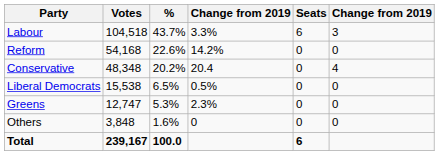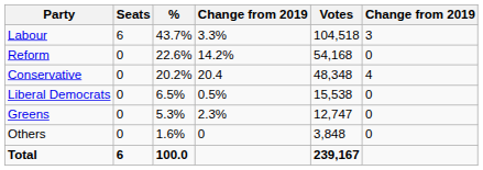 <table class="wikitable">
 <tr>
 <th>Party</th>
-<th>Votes</th>
+<th>Seats</th>
 <th>%</th>
 <th>Change from 2019</th>
-<th>Seats</th>
+<th>Votes</th>
 <th>Change from 2019</th>
 </tr>
 <tr>
 <td><a href='#'>Labour</a></td>
-<td>104,518</td>
+<td>6</td>
 <td>43.7%</td>
 <td>3.3%</td>
-<td>6</td>
+<td>104,518</td>
 <td>3</td>
 </tr>
 <tr>
 <td><a href='#'>Reform</a></td>
-<td>54,168</td>
+<td>0</td>
 <td>22.6%</td>
 <td>14.2%</td>
-<td>0</td>
+<td>54,168</td>
 <td>0</td>
 </tr>
 <tr>
 <td><a href='#'>Conservative</a></td>
-<td>48,348</td>
+<td>0</td>
 <td>20.2%</td>
 <td>20.4</td>
-<td>0</td>
+<td>48,348</td>
 <td>4</td>
 </tr>
 <tr>
 <td><a href='#'>Liberal Democrats</a></td>
-<td>15,538</td>
+<td>0</td>
 <td>6.5%</td>
 <td>0.5%</td>
-<td>0</td>
+<td>15,538</td>
 <td>0</td>
 </tr>
 <tr>
 <td><a href='#'>Greens</a></td>
-<td>12,747</td>
+<td>0</td>
 <td>5.3%</td>
 <td>2.3%</td>
-<td>0</td>
+<td>12,747</td>
 <td>0</td>
 </tr>
 <tr>
 <td>Others</td>
-<td>3,848</td>
+<td>0</td>
 <td>1.6%</td>
 <td>0</td>
-<td>0</td>
+<td>3,848</td>
 <td>0</td>
 </tr>
 <tr>
 <td><strong>Total</strong></td>
-<td><strong>239,167</strong></td>
+<td><strong>6</strong></td>
 <td><strong>100.0</strong></td>
 <td></td>
-<td><strong>6</strong></td>
+<td><strong>239,167</strong></td>
 <td></td>
 </tr>
 </table>
